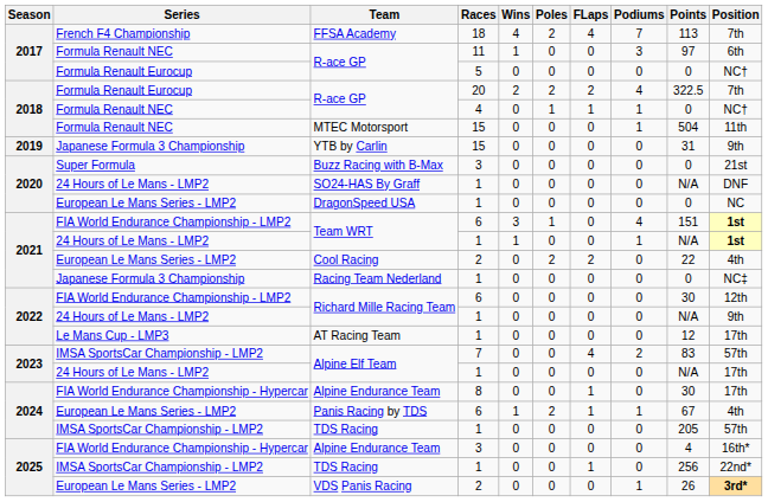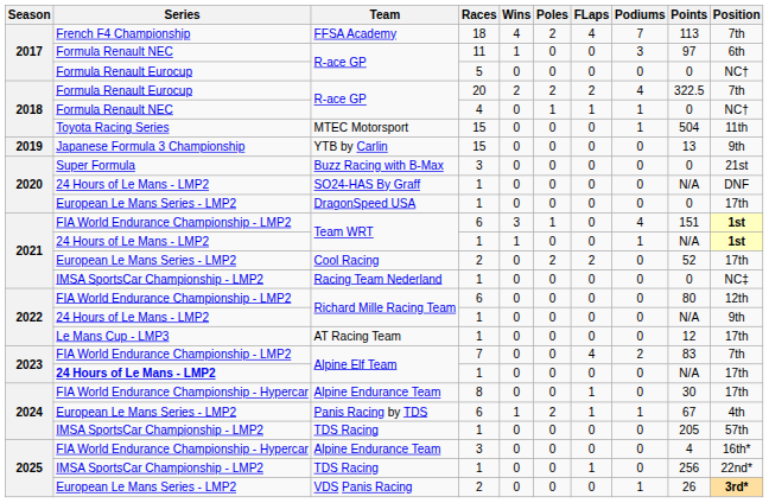 <table class="wikitable" style="font-size: 90%; text-align:center">
 <tr>
 <th>Season</th>
 <th>Series</th>
 <th>Team</th>
 <th>Races</th>
 <th>Wins</th>
 <th>Poles</th>
 <th>FLaps</th>
 <th>Podiums</th>
 <th>Points</th>
 <th>Position</th>
 </tr>
 <tr>
 <th rowspan="3">2017</th>
 <td align="left"><a href='#'>French F4 Championship</a></td>
 <td align="left"><a href='#'>FFSA Academy</a></td>
 <td>18</td>
 <td>4</td>
 <td>2</td>
 <td>4</td>
 <td>7</td>
 <td>113</td>
 <td>7th</td>
 </tr>
 <tr>
 <td align="left"><a href='#'>Formula Renault NEC</a></td>
 <td rowspan="2" align="left"><a href='#'>R-ace GP</a></td>
 <td>11</td>
 <td>1</td>
 <td>0</td>
 <td>0</td>
 <td>3</td>
 <td>97</td>
 <td>6th</td>
 </tr>
 <tr>
 <td align="left"><a href='#'>Formula Renault Eurocup</a></td>
 <td>5</td>
 <td>0</td>
 <td>0</td>
 <td>0</td>
 <td>0</td>
 <td>0</td>
 <td>NC†</td>
 </tr>
 <tr>
 <th rowspan="3">2018</th>
 <td align="left"><a href='#'>Formula Renault Eurocup</a></td>
 <td rowspan="2" align="left"><a href='#'>R-ace GP</a></td>
 <td>20</td>
 <td>2</td>
 <td>2</td>
 <td>2</td>
 <td>4</td>
 <td>322.5</td>
 <td>7th</td>
 </tr>
 <tr>
 <td align="left"><a href='#'>Formula Renault NEC</a></td>
 <td>4</td>
 <td>0</td>
 <td>1</td>
 <td>1</td>
 <td>1</td>
 <td>0</td>
 <td>NC†</td>
 </tr>
 <tr>
-<td align="left"><a href='#'>Formula Renault NEC</a></td>
+<td align="left"><a href='#'>Toyota Racing Series</a></td>
 <td align="left">MTEC Motorsport</td>
 <td>15</td>
 <td>0</td>
 <td>0</td>
 <td>0</td>
 <td>1</td>
 <td>504</td>
 <td>11th</td>
 </tr>
 <tr>
 <th>2019</th>
 <td align="left"><a href='#'>Japanese Formula 3 Championship</a></td>
 <td align="left">YTB by <a href='#'>Carlin</a></td>
 <td>15</td>
 <td>0</td>
 <td>0</td>
 <td>0</td>
 <td>0</td>
-<td>31</td>
+<td>13</td>
 <td>9th</td>
 </tr>
 <tr>
 <th rowspan=3>2020</th>
 <td align="left"><a href='#'>Super Formula</a></td>
 <td align="left"><a href='#'>Buzz Racing with B-Max</a></td>
 <td>3</td>
 <td>0</td>
 <td>0</td>
 <td>0</td>
 <td>0</td>
 <td>0</td>
 <td>21st</td>
 </tr>
 <tr>
 <td align="left"><a href='#'>24 Hours of Le Mans - LMP2</a></td>
 <td align="left"><a href='#'>SO24-HAS By Graff</a></td>
 <td>1</td>
 <td>0</td>
 <td>0</td>
 <td>0</td>
 <td>0</td>
 <td>N/A</td>
 <td>DNF</td>
 </tr>
 <tr>
 <td align="left"><a href='#'>European Le Mans Series - LMP2</a></td>
 <td align="left"><a href='#'>DragonSpeed USA</a></td>
 <td>1</td>
 <td>0</td>
 <td>0</td>
 <td>0</td>
 <td>0</td>
 <td>0</td>
-<td>NC</td>
+<td>17th</td>
 </tr>
 <tr>
 <th rowspan="4">2021</th>
 <td align="left"><a href='#'>FIA World Endurance Championship - LMP2</a></td>
 <td rowspan="2" align="left"><a href='#'>Team WRT</a></td>
 <td>6</td>
 <td>3</td>
 <td>1</td>
 <td>0</td>
 <td>4</td>
 <td>151</td>
 <td style="background:#FFFFBF;"><strong>1st</strong></td>
 </tr>
 <tr>
 <td align="left"><a href='#'>24 Hours of Le Mans - LMP2</a></td>
 <td>1</td>
 <td>1</td>
 <td>0</td>
 <td>0</td>
 <td>1</td>
 <td>N/A</td>
 <td style="background:#FFFFBF;"><strong>1st</strong></td>
 </tr>
 <tr>
 <td align="left"><a href='#'>European Le Mans Series - LMP2</a></td>
 <td align="left"><a href='#'>Cool Racing</a></td>
 <td>2</td>
 <td>0</td>
 <td>2</td>
 <td>2</td>
 <td>0</td>
-<td>22</td>
-<td>4th</td>
+<td>52</td>
+<td>17th</td>
 </tr>
 <tr>
-<td align="left"><a href='#'>Japanese Formula 3 Championship</a></td>
+<td align="left"><a href='#'>IMSA SportsCar Championship - LMP2</a></td>
 <td align="left"><a href='#'>Racing Team Nederland</a></td>
 <td>1</td>
 <td>0</td>
 <td>0</td>
 <td>0</td>
 <td>0</td>
 <td>0</td>
 <td>NC‡</td>
 </tr>
 <tr>
 <th rowspan="3">2022</th>
 <td align="left"><a href='#'>FIA World Endurance Championship - LMP2</a></td>
 <td rowspan="2" align="left"><a href='#'>Richard Mille Racing Team</a></td>
 <td>6</td>
 <td>0</td>
 <td>0</td>
 <td>0</td>
 <td>0</td>
-<td>30</td>
+<td>80</td>
 <td>12th</td>
 </tr>
 <tr>
 <td align="left"><a href='#'>24 Hours of Le Mans - LMP2</a></td>
 <td>1</td>
 <td>0</td>
 <td>0</td>
 <td>0</td>
 <td>0</td>
 <td>N/A</td>
 <td>9th</td>
 </tr>
 <tr>
 <td align="left"><a href='#'>Le Mans Cup - LMP3</a></td>
 <td align="left">AT Racing Team</td>
 <td>1</td>
 <td>0</td>
 <td>0</td>
 <td>0</td>
 <td>0</td>
 <td>12</td>
 <td>17th</td>
 </tr>
 <tr>
 <th rowspan="2">2023</th>
-<td align=left><a href='#'>IMSA SportsCar Championship - LMP2</a></td>
+<td align="left"><a href='#'>FIA World Endurance Championship - LMP2</a></td>
 <td rowspan="2" align="left"><a href='#'>Alpine Elf Team</a></td>
 <td>7</td>
 <td>0</td>
 <td>0</td>
 <td>4</td>
 <td>2</td>
 <td>83</td>
-<td>57th</td>
+<td>7th</td>
 </tr>
 <tr>
-<td align=left><a href='#'>24 Hours of Le Mans - LMP2</a></td>
+<td align=left><strong><a href='#'>24 Hours of Le Mans - LMP2</a></strong></td>
 <td>1</td>
 <td>0</td>
 <td>0</td>
 <td>0</td>
 <td>0</td>
 <td>N/A</td>
 <td>17th</td>
 </tr>
 <tr>
 <th rowspan=3>2024</th>
 <td align=left><a href='#'>FIA World Endurance Championship - Hypercar</a></td>
 <td align=left><a href='#'>Alpine Endurance Team</a></td>
 <td>8</td>
 <td>0</td>
 <td>0</td>
 <td>1</td>
 <td>0</td>
 <td>30</td>
 <td>17th</td>
 </tr>
 <tr>
 <td align=left><a href='#'>European Le Mans Series - LMP2</a></td>
 <td align=left><a href='#'>Panis Racing</a> by <a href='#'>TDS</a></td>
 <td>6</td>
 <td>1</td>
 <td>2</td>
 <td>1</td>
 <td>1</td>
 <td>67</td>
 <td>4th</td>
 </tr>
 <tr>
 <td align=left><a href='#'>IMSA SportsCar Championship - LMP2</a></td>
 <td align=left><a href='#'>TDS Racing</a></td>
 <td>1</td>
 <td>0</td>
 <td>0</td>
 <td>0</td>
 <td>0</td>
 <td>205</td>
 <td>57th</td>
 </tr>
 <tr>
 <th rowspan="3">2025</th>
 <td align=left><a href='#'>FIA World Endurance Championship - Hypercar</a></td>
 <td align=left><a href='#'>Alpine Endurance Team</a></td>
 <td>3</td>
 <td>0</td>
 <td>0</td>
 <td>0</td>
 <td>0</td>
 <td>4</td>
 <td>16th*</td>
 </tr>
 <tr>
 <td align=left><a href='#'>IMSA SportsCar Championship - LMP2</a></td>
 <td align=left><a href='#'>TDS Racing</a></td>
 <td>1</td>
 <td>0</td>
 <td>0</td>
 <td>1</td>
 <td>0</td>
 <td>256</td>
 <td>22nd*</td>
 </tr>
 <tr>
 <td align=left><a href='#'>European Le Mans Series - LMP2</a></td>
 <td align=left><a href='#'>VDS</a> <a href='#'>Panis Racing</a></td>
 <td>2</td>
 <td>0</td>
 <td>0</td>
 <td>0</td>
 <td>1</td>
 <td>26</td>
 <td style="background:#FFDF9F;"><strong>3rd*</strong></td>
 </tr>
 </table>
